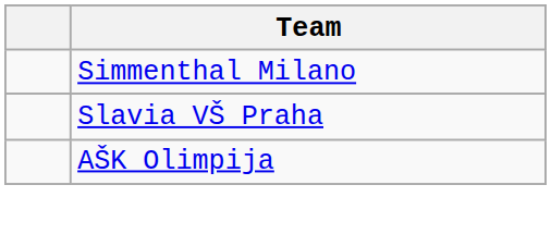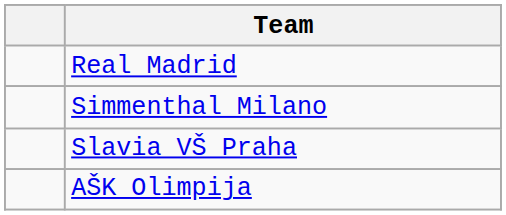 <table class="wikitable" style="text-align:center">
 <tr>
 <th width=25></th>
 <th width=220>Team</th>
+</tr>
+<tr>
+<td></td>
+<td align=left> <a href='#'>Real Madrid</a></td>
 </tr>
 <tr>
 <td></td>
 <td align=left> <a href='#'>Simmenthal Milano</a></td>
 </tr>
 <tr>
 <td></td>
 <td align=left> <a href='#'>Slavia VŠ Praha</a></td>
 </tr>
 <tr>
 <td></td>
 <td align=left> <a href='#'>AŠK Olimpija</a></td>
 </tr>
 </table>
